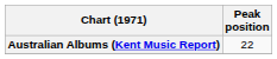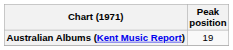 <table class="wikitable sortable plainrowheaders" style="text-align:center">
 <tr>
 <th scope="col">Chart (1971)</th>
 <th scope="col">Peak<br>position</th>
 </tr>
 <tr>
 <th scope="row">Australian Albums (<a href='#'>Kent Music Report</a>)</th>
-<td align="center">22</td>
+<td align="center">19</td>
 </tr>
 <tr>
 </tr>
 <tr>
 </tr>
 <tr>
 </tr>
 </table>
